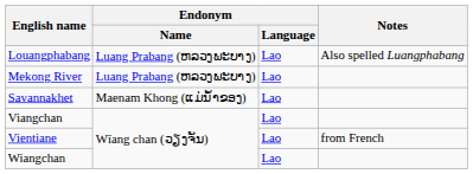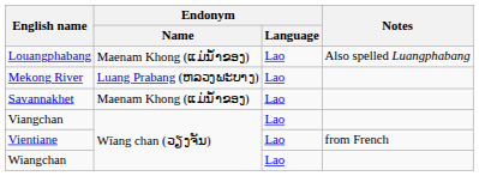 <table class="wikitable sortable mw-collapsible">
 <tr>
 <th rowspan="2">English name</th>
 <th colspan="2">Endonym</th>
 <th rowspan="2">Notes</th>
 </tr>
 <tr>
 <th>Name</th>
 <th>Language</th>
 </tr>
 <tr>
 <td><a href='#'>Louangphabang</a></td>
-<td><a href='#'>Luang Prabang</a> (ຫລວງພະບາງ)</td>
+<td>Maenam Khong (ແມ່ນ້ຳຂອງ)</td>
 <td><a href='#'>Lao</a></td>
 <td>Also spelled <em>Luangphabang</em></td>
 </tr>
 <tr>
 <td><a href='#'>Mekong River</a></td>
 <td><a href='#'>Luang Prabang</a> (ຫລວງພະບາງ)</td>
 <td><a href='#'>Lao</a></td>
 <td></td>
 </tr>
 <tr>
 <td><a href='#'>Savannakhet</a></td>
 <td>Maenam Khong (ແມ່ນ້ຳຂອງ)</td>
 <td><a href='#'>Lao</a></td>
 <td></td>
 </tr>
 <tr>
 <td>Viangchan</td>
 <td rowspan="3">Wīang chan (ວຽງຈັນ)</td>
 <td><a href='#'>Lao</a></td>
 <td></td>
 </tr>
 <tr>
 <td><a href='#'>Vientiane</a></td>
 <td><a href='#'>Lao</a></td>
 <td>from French</td>
 </tr>
 <tr>
 <td>Wiangchan</td>
 <td><a href='#'>Lao</a></td>
 <td></td>
 </tr>
 </table>
